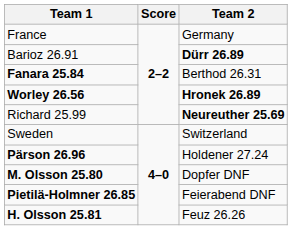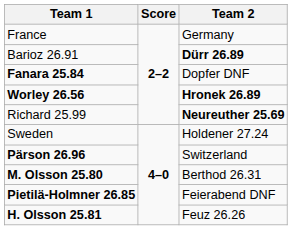 <table class="wikitable">
 <tr>
 <th>Team 1</th>
 <th>Score</th>
 <th>Team 2</th>
 </tr>
 <tr>
 <td> France</td>
 <td rowspan=5 align="center"><strong>2–2</strong></td>
 <td> Germany</td>
 </tr>
 <tr>
 <td>Barioz 26.91</td>
 <td><strong>Dürr 26.89</strong></td>
 </tr>
 <tr>
 <td><strong>Fanara 25.84</strong></td>
-<td>Berthod 26.31</td>
+<td>Dopfer DNF</td>
 </tr>
 <tr>
 <td><strong>Worley 26.56</strong></td>
 <td><strong>Hronek 26.89</strong></td>
 </tr>
 <tr>
 <td>Richard 25.99</td>
 <td><strong>Neureuther 25.69</strong></td>
 </tr>
 <tr>
 <td> Sweden</td>
 <td rowspan=5 align="center"><strong>4–0</strong></td>
+<td>Holdener 27.24</td>
+</tr>
+<tr>
+<td><strong>Pärson 26.96</strong></td>
 <td> Switzerland</td>
 </tr>
 <tr>
-<td><strong>Pärson 26.96</strong></td>
-<td>Holdener 27.24</td>
-</tr>
-<tr>
 <td><strong>M. Olsson 25.80</strong></td>
-<td>Dopfer DNF</td>
+<td>Berthod 26.31</td>
 </tr>
 <tr>
 <td><strong>Pietilä-Holmner 26.85</strong></td>
 <td>Feierabend DNF</td>
 </tr>
 <tr>
 <td><strong>H. Olsson 25.81</strong></td>
 <td>Feuz 26.26</td>
 </tr>
 </table>
